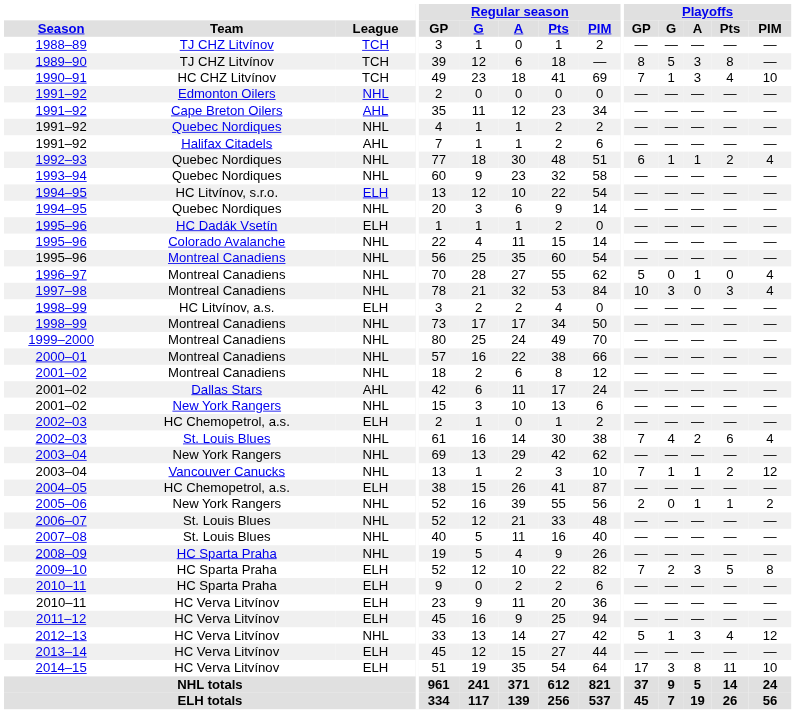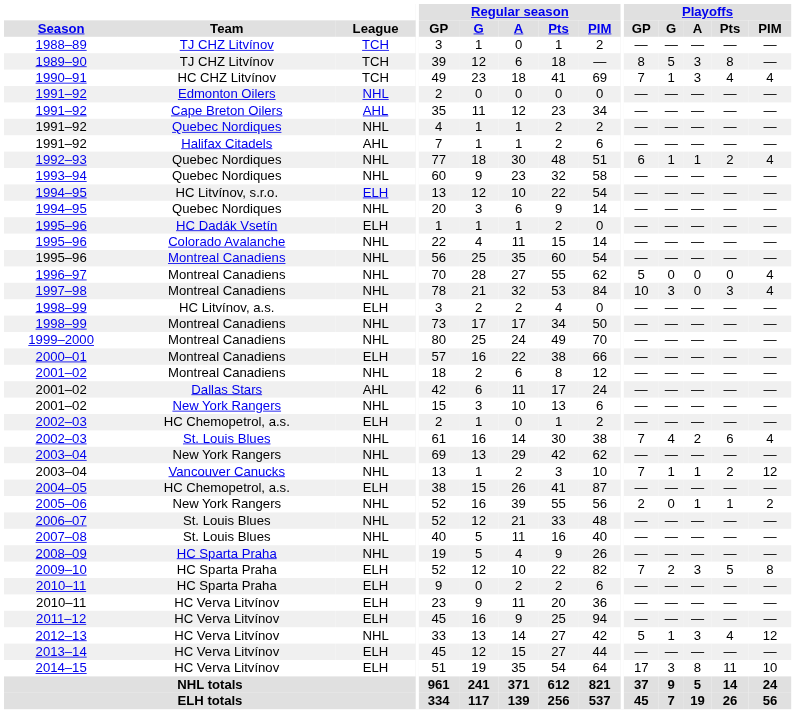 <table border="0" cellpadding="1" cellspacing="0" style="text-align:center; width:60em">
 <tr style="background:#e0e0e0;">
 <th colspan="3" style="background:#fff;"></th>
 <th rowspan="99" style="background:#fff;"></th>
 <th colspan="5"><a href='#'>Regular season</a></th>
 <th rowspan="99" style="background:#fff;"></th>
 <th colspan="5"><a href='#'>Playoffs</a></th>
 </tr>
 <tr style="background:#e0e0e0;">
 <th><a href='#'>Season</a></th>
 <th>Team</th>
 <th>League</th>
 <th>GP</th>
 <th><a href='#'>G</a></th>
 <th><a href='#'>A</a></th>
 <th><a href='#'>Pts</a></th>
 <th><a href='#'>PIM</a></th>
 <th>GP</th>
 <th>G</th>
 <th>A</th>
 <th>Pts</th>
 <th>PIM</th>
 </tr>
 <tr>
 <td><a href='#'>1988–89</a></td>
 <td><a href='#'>TJ CHZ Litvínov</a></td>
 <td><a href='#'>TCH</a></td>
 <td>3</td>
 <td>1</td>
 <td>0</td>
 <td>1</td>
 <td>2</td>
 <td>—</td>
 <td>—</td>
 <td>—</td>
 <td>—</td>
 <td>—</td>
 </tr>
 <tr bgcolor="#f0f0f0">
 <td><a href='#'>1989–90</a></td>
 <td>TJ CHZ Litvínov</td>
 <td>TCH</td>
 <td>39</td>
 <td>12</td>
 <td>6</td>
 <td>18</td>
 <td>—</td>
 <td>8</td>
 <td>5</td>
 <td>3</td>
 <td>8</td>
 <td>—</td>
 </tr>
 <tr>
 <td><a href='#'>1990–91</a></td>
 <td>HC CHZ Litvínov</td>
 <td>TCH</td>
 <td>49</td>
 <td>23</td>
 <td>18</td>
 <td>41</td>
 <td>69</td>
 <td>7</td>
 <td>1</td>
 <td>3</td>
 <td>4</td>
-<td>10</td>
+<td>4</td>
 </tr>
 <tr bgcolor="#f0f0f0">
 <td><a href='#'>1991–92</a></td>
 <td><a href='#'>Edmonton Oilers</a></td>
 <td><a href='#'>NHL</a></td>
 <td>2</td>
 <td>0</td>
 <td>0</td>
 <td>0</td>
 <td>0</td>
 <td>—</td>
 <td>—</td>
 <td>—</td>
 <td>—</td>
 <td>—</td>
 </tr>
 <tr>
 <td><a href='#'>1991–92</a></td>
 <td><a href='#'>Cape Breton Oilers</a></td>
 <td><a href='#'>AHL</a></td>
 <td>35</td>
 <td>11</td>
 <td>12</td>
 <td>23</td>
 <td>34</td>
 <td>—</td>
 <td>—</td>
 <td>—</td>
 <td>—</td>
 <td>—</td>
 </tr>
 <tr bgcolor="#f0f0f0">
 <td>1991–92</td>
 <td><a href='#'>Quebec Nordiques</a></td>
 <td>NHL</td>
 <td>4</td>
 <td>1</td>
 <td>1</td>
 <td>2</td>
 <td>2</td>
 <td>—</td>
 <td>—</td>
 <td>—</td>
 <td>—</td>
 <td>—</td>
 </tr>
 <tr>
 <td>1991–92</td>
 <td><a href='#'>Halifax Citadels</a></td>
 <td>AHL</td>
 <td>7</td>
 <td>1</td>
 <td>1</td>
 <td>2</td>
 <td>6</td>
 <td>—</td>
 <td>—</td>
 <td>—</td>
 <td>—</td>
 <td>—</td>
 </tr>
 <tr bgcolor="#f0f0f0">
 <td><a href='#'>1992–93</a></td>
 <td>Quebec Nordiques</td>
 <td>NHL</td>
 <td>77</td>
 <td>18</td>
 <td>30</td>
 <td>48</td>
 <td>51</td>
 <td>6</td>
 <td>1</td>
 <td>1</td>
 <td>2</td>
 <td>4</td>
 </tr>
 <tr>
 <td><a href='#'>1993–94</a></td>
 <td>Quebec Nordiques</td>
 <td>NHL</td>
 <td>60</td>
 <td>9</td>
 <td>23</td>
 <td>32</td>
 <td>58</td>
 <td>—</td>
 <td>—</td>
 <td>—</td>
 <td>—</td>
 <td>—</td>
 </tr>
 <tr bgcolor="#f0f0f0">
 <td><a href='#'>1994–95</a></td>
 <td>HC Litvínov, s.r.o.</td>
 <td><a href='#'>ELH</a></td>
 <td>13</td>
 <td>12</td>
 <td>10</td>
 <td>22</td>
 <td>54</td>
 <td>—</td>
 <td>—</td>
 <td>—</td>
 <td>—</td>
 <td>—</td>
 </tr>
 <tr>
 <td><a href='#'>1994–95</a></td>
 <td>Quebec Nordiques</td>
 <td>NHL</td>
 <td>20</td>
 <td>3</td>
 <td>6</td>
 <td>9</td>
 <td>14</td>
 <td>—</td>
 <td>—</td>
 <td>—</td>
 <td>—</td>
 <td>—</td>
 </tr>
 <tr bgcolor="#f0f0f0">
 <td><a href='#'>1995–96</a></td>
 <td><a href='#'>HC Dadák Vsetín</a></td>
 <td>ELH</td>
 <td>1</td>
 <td>1</td>
 <td>1</td>
 <td>2</td>
 <td>0</td>
 <td>—</td>
 <td>—</td>
 <td>—</td>
 <td>—</td>
 <td>—</td>
 </tr>
 <tr>
 <td><a href='#'>1995–96</a></td>
 <td><a href='#'>Colorado Avalanche</a></td>
 <td>NHL</td>
 <td>22</td>
 <td>4</td>
 <td>11</td>
 <td>15</td>
 <td>14</td>
 <td>—</td>
 <td>—</td>
 <td>—</td>
 <td>—</td>
 <td>—</td>
 </tr>
 <tr bgcolor="#f0f0f0">
 <td>1995–96</td>
 <td><a href='#'>Montreal Canadiens</a></td>
 <td>NHL</td>
 <td>56</td>
 <td>25</td>
 <td>35</td>
 <td>60</td>
 <td>54</td>
 <td>—</td>
 <td>—</td>
 <td>—</td>
 <td>—</td>
 <td>—</td>
 </tr>
 <tr>
 <td><a href='#'>1996–97</a></td>
 <td>Montreal Canadiens</td>
 <td>NHL</td>
 <td>70</td>
 <td>28</td>
 <td>27</td>
 <td>55</td>
 <td>62</td>
 <td>5</td>
 <td>0</td>
-<td>1</td>
+<td>0</td>
 <td>0</td>
 <td>4</td>
 </tr>
 <tr bgcolor="#f0f0f0">
 <td><a href='#'>1997–98</a></td>
 <td>Montreal Canadiens</td>
 <td>NHL</td>
 <td>78</td>
 <td>21</td>
 <td>32</td>
 <td>53</td>
 <td>84</td>
 <td>10</td>
 <td>3</td>
 <td>0</td>
 <td>3</td>
 <td>4</td>
 </tr>
 <tr>
 <td><a href='#'>1998–99</a></td>
 <td>HC Litvínov, a.s.</td>
 <td>ELH</td>
 <td>3</td>
 <td>2</td>
 <td>2</td>
 <td>4</td>
 <td>0</td>
 <td>—</td>
 <td>—</td>
 <td>—</td>
 <td>—</td>
 <td>—</td>
 </tr>
 <tr bgcolor="#f0f0f0">
 <td><a href='#'>1998–99</a></td>
 <td>Montreal Canadiens</td>
 <td>NHL</td>
 <td>73</td>
 <td>17</td>
 <td>17</td>
 <td>34</td>
 <td>50</td>
 <td>—</td>
 <td>—</td>
 <td>—</td>
 <td>—</td>
 <td>—</td>
 </tr>
 <tr>
 <td><a href='#'>1999–2000</a></td>
 <td>Montreal Canadiens</td>
 <td>NHL</td>
 <td>80</td>
 <td>25</td>
 <td>24</td>
 <td>49</td>
 <td>70</td>
 <td>—</td>
 <td>—</td>
 <td>—</td>
 <td>—</td>
 <td>—</td>
 </tr>
 <tr bgcolor="#f0f0f0">
 <td><a href='#'>2000–01</a></td>
 <td>Montreal Canadiens</td>
-<td>NHL</td>
+<td>ELH</td>
 <td>57</td>
 <td>16</td>
 <td>22</td>
 <td>38</td>
 <td>66</td>
 <td>—</td>
 <td>—</td>
 <td>—</td>
 <td>—</td>
 <td>—</td>
 </tr>
 <tr>
 <td><a href='#'>2001–02</a></td>
 <td>Montreal Canadiens</td>
 <td>NHL</td>
 <td>18</td>
 <td>2</td>
 <td>6</td>
 <td>8</td>
 <td>12</td>
 <td>—</td>
 <td>—</td>
 <td>—</td>
 <td>—</td>
 <td>—</td>
 </tr>
 <tr bgcolor="#f0f0f0">
 <td>2001–02</td>
 <td><a href='#'>Dallas Stars</a></td>
 <td>AHL</td>
 <td>42</td>
 <td>6</td>
 <td>11</td>
 <td>17</td>
 <td>24</td>
 <td>—</td>
 <td>—</td>
 <td>—</td>
 <td>—</td>
 <td>—</td>
 </tr>
 <tr>
 <td>2001–02</td>
 <td><a href='#'>New York Rangers</a></td>
 <td>NHL</td>
 <td>15</td>
 <td>3</td>
 <td>10</td>
 <td>13</td>
 <td>6</td>
 <td>—</td>
 <td>—</td>
 <td>—</td>
 <td>—</td>
 <td>—</td>
 </tr>
 <tr bgcolor="#f0f0f0">
 <td><a href='#'>2002–03</a></td>
 <td>HC Chemopetrol, a.s.</td>
 <td>ELH</td>
 <td>2</td>
 <td>1</td>
 <td>0</td>
 <td>1</td>
 <td>2</td>
 <td>—</td>
 <td>—</td>
 <td>—</td>
 <td>—</td>
 <td>—</td>
 </tr>
 <tr>
 <td><a href='#'>2002–03</a></td>
 <td><a href='#'>St. Louis Blues</a></td>
 <td>NHL</td>
 <td>61</td>
 <td>16</td>
 <td>14</td>
 <td>30</td>
 <td>38</td>
 <td>7</td>
 <td>4</td>
 <td>2</td>
 <td>6</td>
 <td>4</td>
 </tr>
 <tr bgcolor="#f0f0f0">
 <td><a href='#'>2003–04</a></td>
 <td>New York Rangers</td>
 <td>NHL</td>
 <td>69</td>
 <td>13</td>
 <td>29</td>
 <td>42</td>
 <td>62</td>
 <td>—</td>
 <td>—</td>
 <td>—</td>
 <td>—</td>
 <td>—</td>
 </tr>
 <tr>
 <td>2003–04</td>
 <td><a href='#'>Vancouver Canucks</a></td>
 <td>NHL</td>
 <td>13</td>
 <td>1</td>
 <td>2</td>
 <td>3</td>
 <td>10</td>
 <td>7</td>
 <td>1</td>
 <td>1</td>
 <td>2</td>
 <td>12</td>
 </tr>
 <tr bgcolor="#f0f0f0">
 <td><a href='#'>2004–05</a></td>
 <td>HC Chemopetrol, a.s.</td>
 <td>ELH</td>
 <td>38</td>
 <td>15</td>
 <td>26</td>
 <td>41</td>
 <td>87</td>
 <td>—</td>
 <td>—</td>
 <td>—</td>
 <td>—</td>
 <td>—</td>
 </tr>
 <tr>
 <td><a href='#'>2005–06</a></td>
 <td>New York Rangers</td>
 <td>NHL</td>
 <td>52</td>
 <td>16</td>
 <td>39</td>
 <td>55</td>
 <td>56</td>
 <td>2</td>
 <td>0</td>
 <td>1</td>
 <td>1</td>
 <td>2</td>
 </tr>
 <tr bgcolor="#f0f0f0">
 <td><a href='#'>2006–07</a></td>
 <td>St. Louis Blues</td>
 <td>NHL</td>
 <td>52</td>
 <td>12</td>
 <td>21</td>
 <td>33</td>
 <td>48</td>
 <td>—</td>
 <td>—</td>
 <td>—</td>
 <td>—</td>
 <td>—</td>
 </tr>
 <tr>
 <td><a href='#'>2007–08</a></td>
 <td>St. Louis Blues</td>
 <td>NHL</td>
 <td>40</td>
 <td>5</td>
 <td>11</td>
 <td>16</td>
 <td>40</td>
 <td>—</td>
 <td>—</td>
 <td>—</td>
 <td>—</td>
 <td>—</td>
 </tr>
 <tr bgcolor="#f0f0f0">
 <td><a href='#'>2008–09</a></td>
 <td><a href='#'>HC Sparta Praha</a></td>
 <td>NHL</td>
 <td>19</td>
 <td>5</td>
 <td>4</td>
 <td>9</td>
 <td>26</td>
 <td>—</td>
 <td>—</td>
 <td>—</td>
 <td>—</td>
 <td>—</td>
 </tr>
 <tr>
 <td><a href='#'>2009–10</a></td>
 <td>HC Sparta Praha</td>
 <td>ELH</td>
 <td>52</td>
 <td>12</td>
 <td>10</td>
 <td>22</td>
 <td>82</td>
 <td>7</td>
 <td>2</td>
 <td>3</td>
 <td>5</td>
 <td>8</td>
 </tr>
 <tr bgcolor="#f0f0f0">
 <td><a href='#'>2010–11</a></td>
 <td>HC Sparta Praha</td>
 <td>ELH</td>
 <td>9</td>
 <td>0</td>
 <td>2</td>
 <td>2</td>
 <td>6</td>
 <td>—</td>
 <td>—</td>
 <td>—</td>
 <td>—</td>
 <td>—</td>
 </tr>
 <tr>
 <td>2010–11</td>
 <td>HC Verva Litvínov</td>
 <td>ELH</td>
 <td>23</td>
 <td>9</td>
 <td>11</td>
 <td>20</td>
 <td>36</td>
 <td>—</td>
 <td>—</td>
 <td>—</td>
 <td>—</td>
 <td>—</td>
 </tr>
 <tr bgcolor="#f0f0f0">
 <td><a href='#'>2011–12</a></td>
 <td>HC Verva Litvínov</td>
 <td>ELH</td>
 <td>45</td>
 <td>16</td>
 <td>9</td>
 <td>25</td>
 <td>94</td>
 <td>—</td>
 <td>—</td>
 <td>—</td>
 <td>—</td>
 <td>—</td>
 </tr>
 <tr>
 <td><a href='#'>2012–13</a></td>
 <td>HC Verva Litvínov</td>
 <td>NHL</td>
 <td>33</td>
 <td>13</td>
 <td>14</td>
 <td>27</td>
 <td>42</td>
 <td>5</td>
 <td>1</td>
 <td>3</td>
 <td>4</td>
 <td>12</td>
 </tr>
 <tr bgcolor="#f0f0f0">
 <td><a href='#'>2013–14</a></td>
 <td>HC Verva Litvínov</td>
 <td>ELH</td>
 <td>45</td>
 <td>12</td>
 <td>15</td>
 <td>27</td>
 <td>44</td>
 <td>—</td>
 <td>—</td>
 <td>—</td>
 <td>—</td>
 <td>—</td>
 </tr>
 <tr>
 <td><a href='#'>2014–15</a></td>
 <td>HC Verva Litvínov</td>
 <td>ELH</td>
 <td>51</td>
 <td>19</td>
 <td>35</td>
 <td>54</td>
 <td>64</td>
 <td>17</td>
 <td>3</td>
 <td>8</td>
 <td>11</td>
 <td>10</td>
 </tr>
 <tr bgcolor="#e0e0e0">
 <th colspan="3">NHL totals</th>
 <th>961</th>
 <th>241</th>
 <th>371</th>
 <th>612</th>
 <th>821</th>
 <th>37</th>
 <th>9</th>
 <th>5</th>
 <th>14</th>
 <th>24</th>
 </tr>
 <tr bgcolor="#e0e0e0">
 <th colspan="3">ELH totals</th>
 <th>334</th>
 <th>117</th>
 <th>139</th>
 <th>256</th>
 <th>537</th>
 <th>45</th>
 <th>7</th>
 <th>19</th>
 <th>26</th>
 <th>56</th>
 </tr>
 </table>
